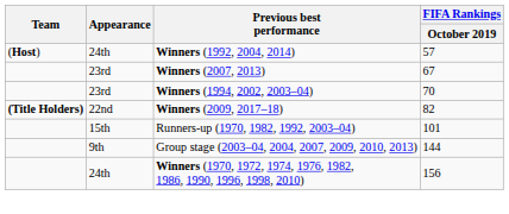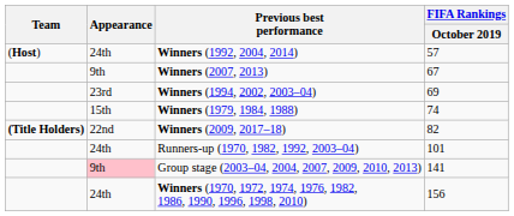 <table class="wikitable sortable">
 <tr>
 <th rowspan=2>Team</th>
 <th rowspan=2>Appearance</th>
 <th rowspan=2>Previous best<br>performance</th>
 <th><a href='#'>FIFA Rankings</a></th>
 </tr>
 <tr>
 <th>October 2019</th>
 </tr>
 <tr>
 <td> (<strong>Host</strong>)</td>
 <td data-sort-value="12">24th</td>
 <td data-sort-value="7.2"><strong>Winners</strong> (<a href='#'>1992</a>, <a href='#'>2004</a>, <a href='#'>2014</a>)</td>
 <td>57</td>
 </tr>
 <tr>
 <td></td>
-<td data-sort-value="12">23rd</td>
+<td data-sort-value="12">9th</td>
 <td data-sort-value="7.2"><strong>Winners</strong> (<a href='#'>2007</a>, <a href='#'>2013</a>)</td>
 <td>67</td>
 </tr>
 <tr>
 <td></td>
 <td data-sort-value="12">23rd</td>
 <td data-sort-value="7.2"><strong>Winners</strong> (<a href='#'>1994</a>, <a href='#'>2002</a>, <a href='#'>2003–04</a>)</td>
-<td>70</td>
+<td>69</td>
+</tr>
+<tr>
+<td></td>
+<td data-sort-value="12">15th</td>
+<td data-sort-value="7.2"><strong>Winners</strong> (<a href='#'>1979</a>, <a href='#'>1984</a>, <a href='#'>1988</a>)</td>
+<td>74</td>
 </tr>
 <tr>
 <td> <strong>(Title Holders)</strong></td>
 <td data-sort-value="12">22nd</td>
 <td data-sort-value="7.2"><strong>Winners</strong> (<a href='#'>2009</a>, <a href='#'>2017–18</a>)</td>
 <td>82</td>
 </tr>
 <tr>
 <td></td>
-<td data-sort-value="12">15th</td>
+<td data-sort-value="12">24th</td>
 <td data-sort-value="7.2">Runners-up (<a href='#'>1970</a>, <a href='#'>1982</a>, <a href='#'>1992</a>, <a href='#'>2003–04</a>)</td>
 <td>101</td>
 </tr>
 <tr>
 <td></td>
-<td data-sort-value="12">9th</td>
+<td data-sort-value="12" style="background: pink;">9th</td>
 <td data-sort-value="7.2">Group stage (<a href='#'>2003–04</a>, <a href='#'>2004</a>, <a href='#'>2007</a>, <a href='#'>2009</a>, <a href='#'>2010</a>, <a href='#'>2013</a>)</td>
-<td>144</td>
+<td>141</td>
 </tr>
 <tr>
 <td></td>
 <td data-sort-value="12">24th</td>
 <td data-sort-value="7.2"><strong>Winners</strong> (<a href='#'>1970</a>, <a href='#'>1972</a>, <a href='#'>1974</a>, <a href='#'>1976</a>, <a href='#'>1982</a>, <br> <a href='#'>1986</a>, <a href='#'>1990</a>, <a href='#'>1996</a>, <a href='#'>1998</a>, <a href='#'>2010</a>)</td>
 <td>156</td>
 </tr>
 </table>
